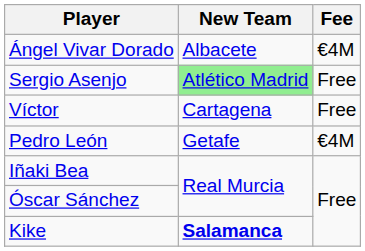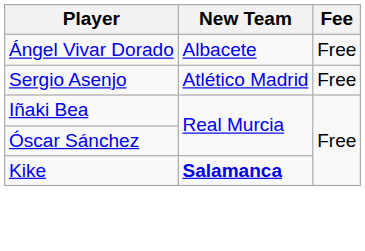 <table class="wikitable">
 <tr>
 <th>Player</th>
 <th>New Team</th>
 <th>Fee</th>
 </tr>
 <tr>
 <td> <a href='#'>Ángel Vivar Dorado</a></td>
 <td> <a href='#'>Albacete</a></td>
-<td>€4M</td>
+<td>Free</td>
 </tr>
 <tr>
 <td> <a href='#'>Sergio Asenjo</a></td>
-<td style="background: lightgreen;"> <a href='#'>Atlético Madrid</a></td>
+<td> <a href='#'>Atlético Madrid</a></td>
 <td>Free</td>
-</tr>
-<tr>
-<td> <a href='#'>Víctor</a></td>
-<td> <a href='#'>Cartagena</a></td>
-<td>Free</td>
-</tr>
-<tr>
-<td> <a href='#'>Pedro León</a></td>
-<td> <a href='#'>Getafe</a></td>
-<td>€4M</td>
 </tr>
 <tr>
 <td> <a href='#'>Iñaki Bea</a></td>
 <td rowspan="2"> <a href='#'>Real Murcia</a></td>
 <td rowspan="3">Free</td>
 </tr>
 <tr>
 <td> <a href='#'>Óscar Sánchez</a></td>
 </tr>
 <tr>
 <td> <a href='#'>Kike</a></td>
 <td><strong> <a href='#'>Salamanca</a></strong></td>
 </tr>
 </table>
